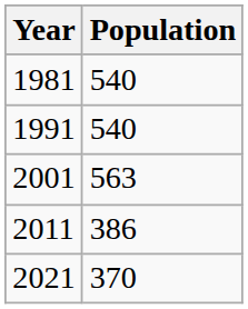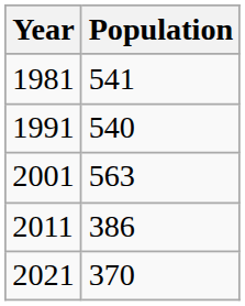 <table class="wikitable">
 <tr>
 <th>Year</th>
 <th>Population</th>
 </tr>
 <tr>
 <td>1981</td>
-<td>540</td>
+<td>541</td>
 </tr>
 <tr>
 <td>1991</td>
 <td>540</td>
 </tr>
 <tr>
 <td>2001</td>
 <td>563</td>
 </tr>
 <tr>
 <td>2011</td>
 <td>386</td>
 </tr>
 <tr>
 <td>2021</td>
 <td>370</td>
 </tr>
 </table>
